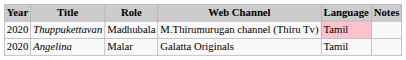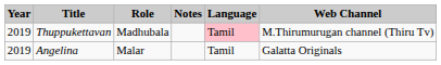 <table class="wikitable">
 <tr>
 <th style="background:#ccc;">Year</th>
 <th style="background:#ccc;">Title</th>
 <th style="background:#ccc;">Role</th>
+<th style="background:#ccc;">Notes</th>
+<th style="background:#ccc;">Language</th>
 <th style="background:#ccc;">Web Channel</th>
-<th style="background:#ccc;">Language</th>
-<th style="background:#ccc;">Notes</th>
 </tr>
 <tr>
-<td>2020</td>
+<td>2019</td>
 <td><em>Thuppukettavan</em></td>
 <td>Madhubala</td>
+<td></td>
+<td style="background: pink;">Tamil</td>
 <td>M.Thirumurugan channel (Thiru Tv)</td>
-<td style="background: pink;">Tamil</td>
-<td></td>
 </tr>
 <tr>
-<td>2020</td>
+<td>2019</td>
 <td><em>Angelina</em></td>
 <td>Malar</td>
+<td></td>
+<td>Tamil</td>
 <td>Galatta Originals</td>
-<td>Tamil</td>
-<td></td>
 </tr>
 </table>
